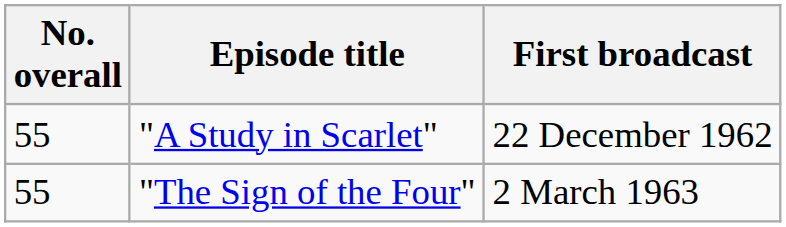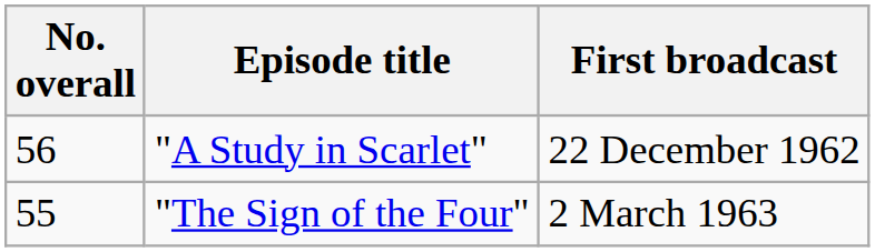 <table class="wikitable">
 <tr>
 <th>No.<br>overall</th>
 <th>Episode title</th>
 <th>First broadcast</th>
 </tr>
 <tr>
-<td>55</td>
+<td>56</td>
 <td>"<a href='#'>A Study in Scarlet</a>"</td>
 <td>22 December 1962</td>
 </tr>
 <tr>
 <td>55</td>
 <td>"<a href='#'>The Sign of the Four</a>"</td>
 <td>2 March 1963</td>
 </tr>
 </table>
